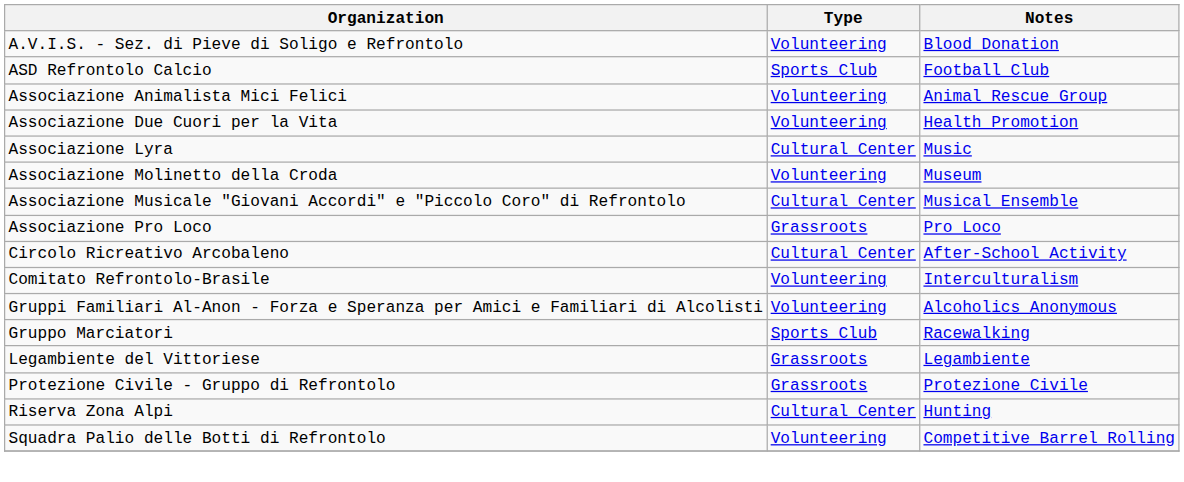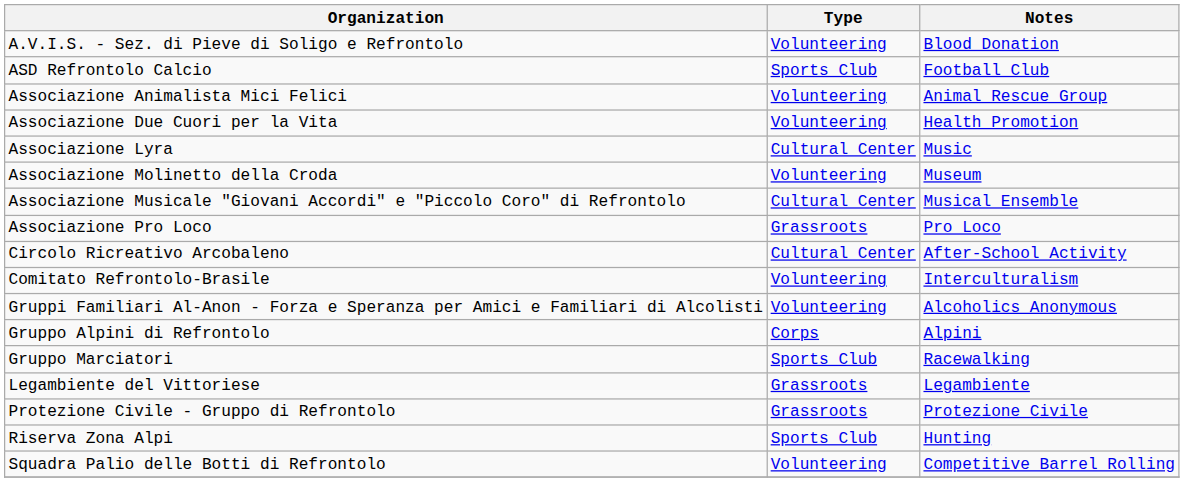 <table class="wikitable">
 <tr>
 <th>Organization</th>
 <th>Type</th>
 <th>Notes</th>
 </tr>
 <tr>
 <td>A.V.I.S. - Sez. di Pieve di Soligo e Refrontolo</td>
 <td><a href='#'>Volunteering</a></td>
 <td><a href='#'>Blood Donation</a></td>
 </tr>
 <tr>
 <td>ASD Refrontolo Calcio</td>
 <td><a href='#'>Sports Club</a></td>
 <td><a href='#'>Football Club</a></td>
 </tr>
 <tr>
 <td>Associazione Animalista Mici Felici</td>
 <td><a href='#'>Volunteering</a></td>
 <td><a href='#'>Animal Rescue Group</a></td>
 </tr>
 <tr>
 <td>Associazione Due Cuori per la Vita</td>
 <td><a href='#'>Volunteering</a></td>
 <td><a href='#'>Health Promotion</a></td>
 </tr>
 <tr>
 <td>Associazione Lyra</td>
 <td><a href='#'>Cultural Center</a></td>
 <td><a href='#'>Music</a></td>
 </tr>
 <tr>
 <td>Associazione Molinetto della Croda</td>
 <td><a href='#'>Volunteering</a></td>
 <td><a href='#'>Museum</a></td>
 </tr>
 <tr>
 <td>Associazione Musicale "Giovani Accordi" e "Piccolo Coro" di Refrontolo</td>
 <td><a href='#'>Cultural Center</a></td>
 <td><a href='#'>Musical Ensemble</a></td>
 </tr>
 <tr>
 <td>Associazione Pro Loco</td>
 <td><a href='#'>Grassroots</a></td>
 <td><a href='#'>Pro Loco</a></td>
 </tr>
 <tr>
 <td>Circolo Ricreativo Arcobaleno</td>
 <td><a href='#'>Cultural Center</a></td>
 <td><a href='#'>After-School Activity</a></td>
 </tr>
 <tr>
 <td>Comitato Refrontolo-Brasile</td>
 <td><a href='#'>Volunteering</a></td>
 <td><a href='#'>Interculturalism</a></td>
 </tr>
 <tr>
 <td>Gruppi Familiari Al-Anon - Forza e Speranza per Amici e Familiari di Alcolisti</td>
 <td><a href='#'>Volunteering</a></td>
 <td><a href='#'>Alcoholics Anonymous</a></td>
 </tr>
 <tr>
+<td>Gruppo Alpini di Refrontolo</td>
+<td><a href='#'>Corps</a></td>
+<td><a href='#'>Alpini</a></td>
+</tr>
+<tr>
 <td>Gruppo Marciatori</td>
 <td><a href='#'>Sports Club</a></td>
 <td><a href='#'>Racewalking</a></td>
 </tr>
 <tr>
 <td>Legambiente del Vittoriese</td>
 <td><a href='#'>Grassroots</a></td>
 <td><a href='#'>Legambiente</a></td>
 </tr>
 <tr>
 <td>Protezione Civile - Gruppo di Refrontolo</td>
 <td><a href='#'>Grassroots</a></td>
 <td><a href='#'>Protezione Civile</a></td>
 </tr>
 <tr>
 <td>Riserva Zona Alpi</td>
-<td><a href='#'>Cultural Center</a></td>
+<td><a href='#'>Sports Club</a></td>
 <td><a href='#'>Hunting</a></td>
 </tr>
 <tr>
 <td>Squadra Palio delle Botti di Refrontolo</td>
 <td><a href='#'>Volunteering</a></td>
 <td><a href='#'>Competitive Barrel Rolling</a></td>
 </tr>
 <tr>
 </tr>
 </table>
